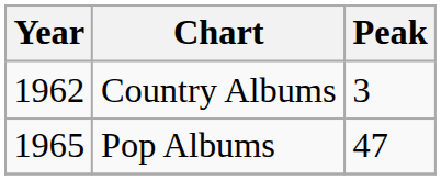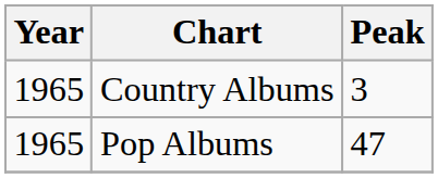 <table class="wikitable">
 <tr>
 <th align="left">Year</th>
 <th align="left">Chart</th>
 <th align="left">Peak</th>
 </tr>
 <tr>
-<td align="left">1962</td>
+<td align="left">1965</td>
 <td align="left">Country Albums</td>
 <td align="left">3</td>
 </tr>
 <tr>
 <td align="left">1965</td>
 <td align="left">Pop Albums</td>
 <td align="left">47</td>
 </tr>
 <tr>
 </tr>
 </table>
